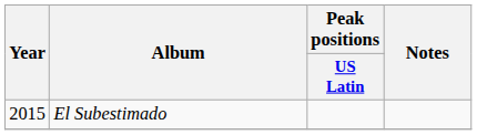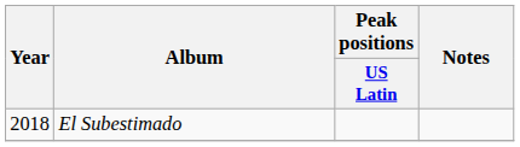 <table class="wikitable">
 <tr>
 <th align="center" rowspan="2" width="10">Year</th>
 <th align="center" rowspan="2" width="220">Album</th>
 <th align="center" colspan="1" width="20">Peak positions</th>
 <th align="center" rowspan="2" width="70">Notes</th>
 </tr>
 <tr>
 <th scope="col" style="width:3em;font-size:90%;"><a href='#'>US <br>Latin</a><br></th>
 </tr>
 <tr>
-<td style="text-align:center;">2015</td>
+<td style="text-align:center;">2018</td>
 <td><em>El Subestimado</em></td>
 <td style="text-align:center;"></td>
 <td style="text-align:left;"></td>
 </tr>
 <tr>
 </tr>
 </table>
